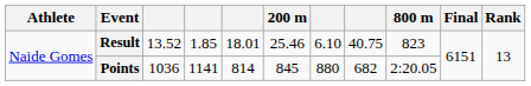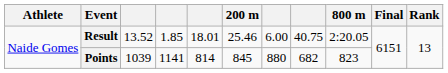 <table class="wikitable" style="font-size:90%">
 <tr>
 <th>Athlete</th>
 <th>Event</th>
 <th></th>
 <th></th>
 <th></th>
 <th>200 m</th>
 <th></th>
 <th></th>
 <th>800 m</th>
 <th>Final</th>
 <th>Rank</th>
 </tr>
 <tr align=center>
 <td align=left rowspan=2><a href='#'>Naide Gomes</a></td>
 <th style="font-size:95%">Result</th>
 <td>13.52</td>
 <td>1.85</td>
 <td>18.01</td>
 <td>25.46</td>
-<td>6.10</td>
+<td>6.00</td>
 <td>40.75</td>
-<td>823</td>
+<td>2:20.05</td>
 <td rowspan=2>6151</td>
 <td rowspan=2>13</td>
 </tr>
 <tr align=center>
 <th style="font-size:95%">Points</th>
-<td>1036</td>
+<td>1039</td>
 <td>1141</td>
 <td>814</td>
 <td>845</td>
 <td>880</td>
 <td>682</td>
-<td>2:20.05</td>
+<td>823</td>
 </tr>
 </table>
